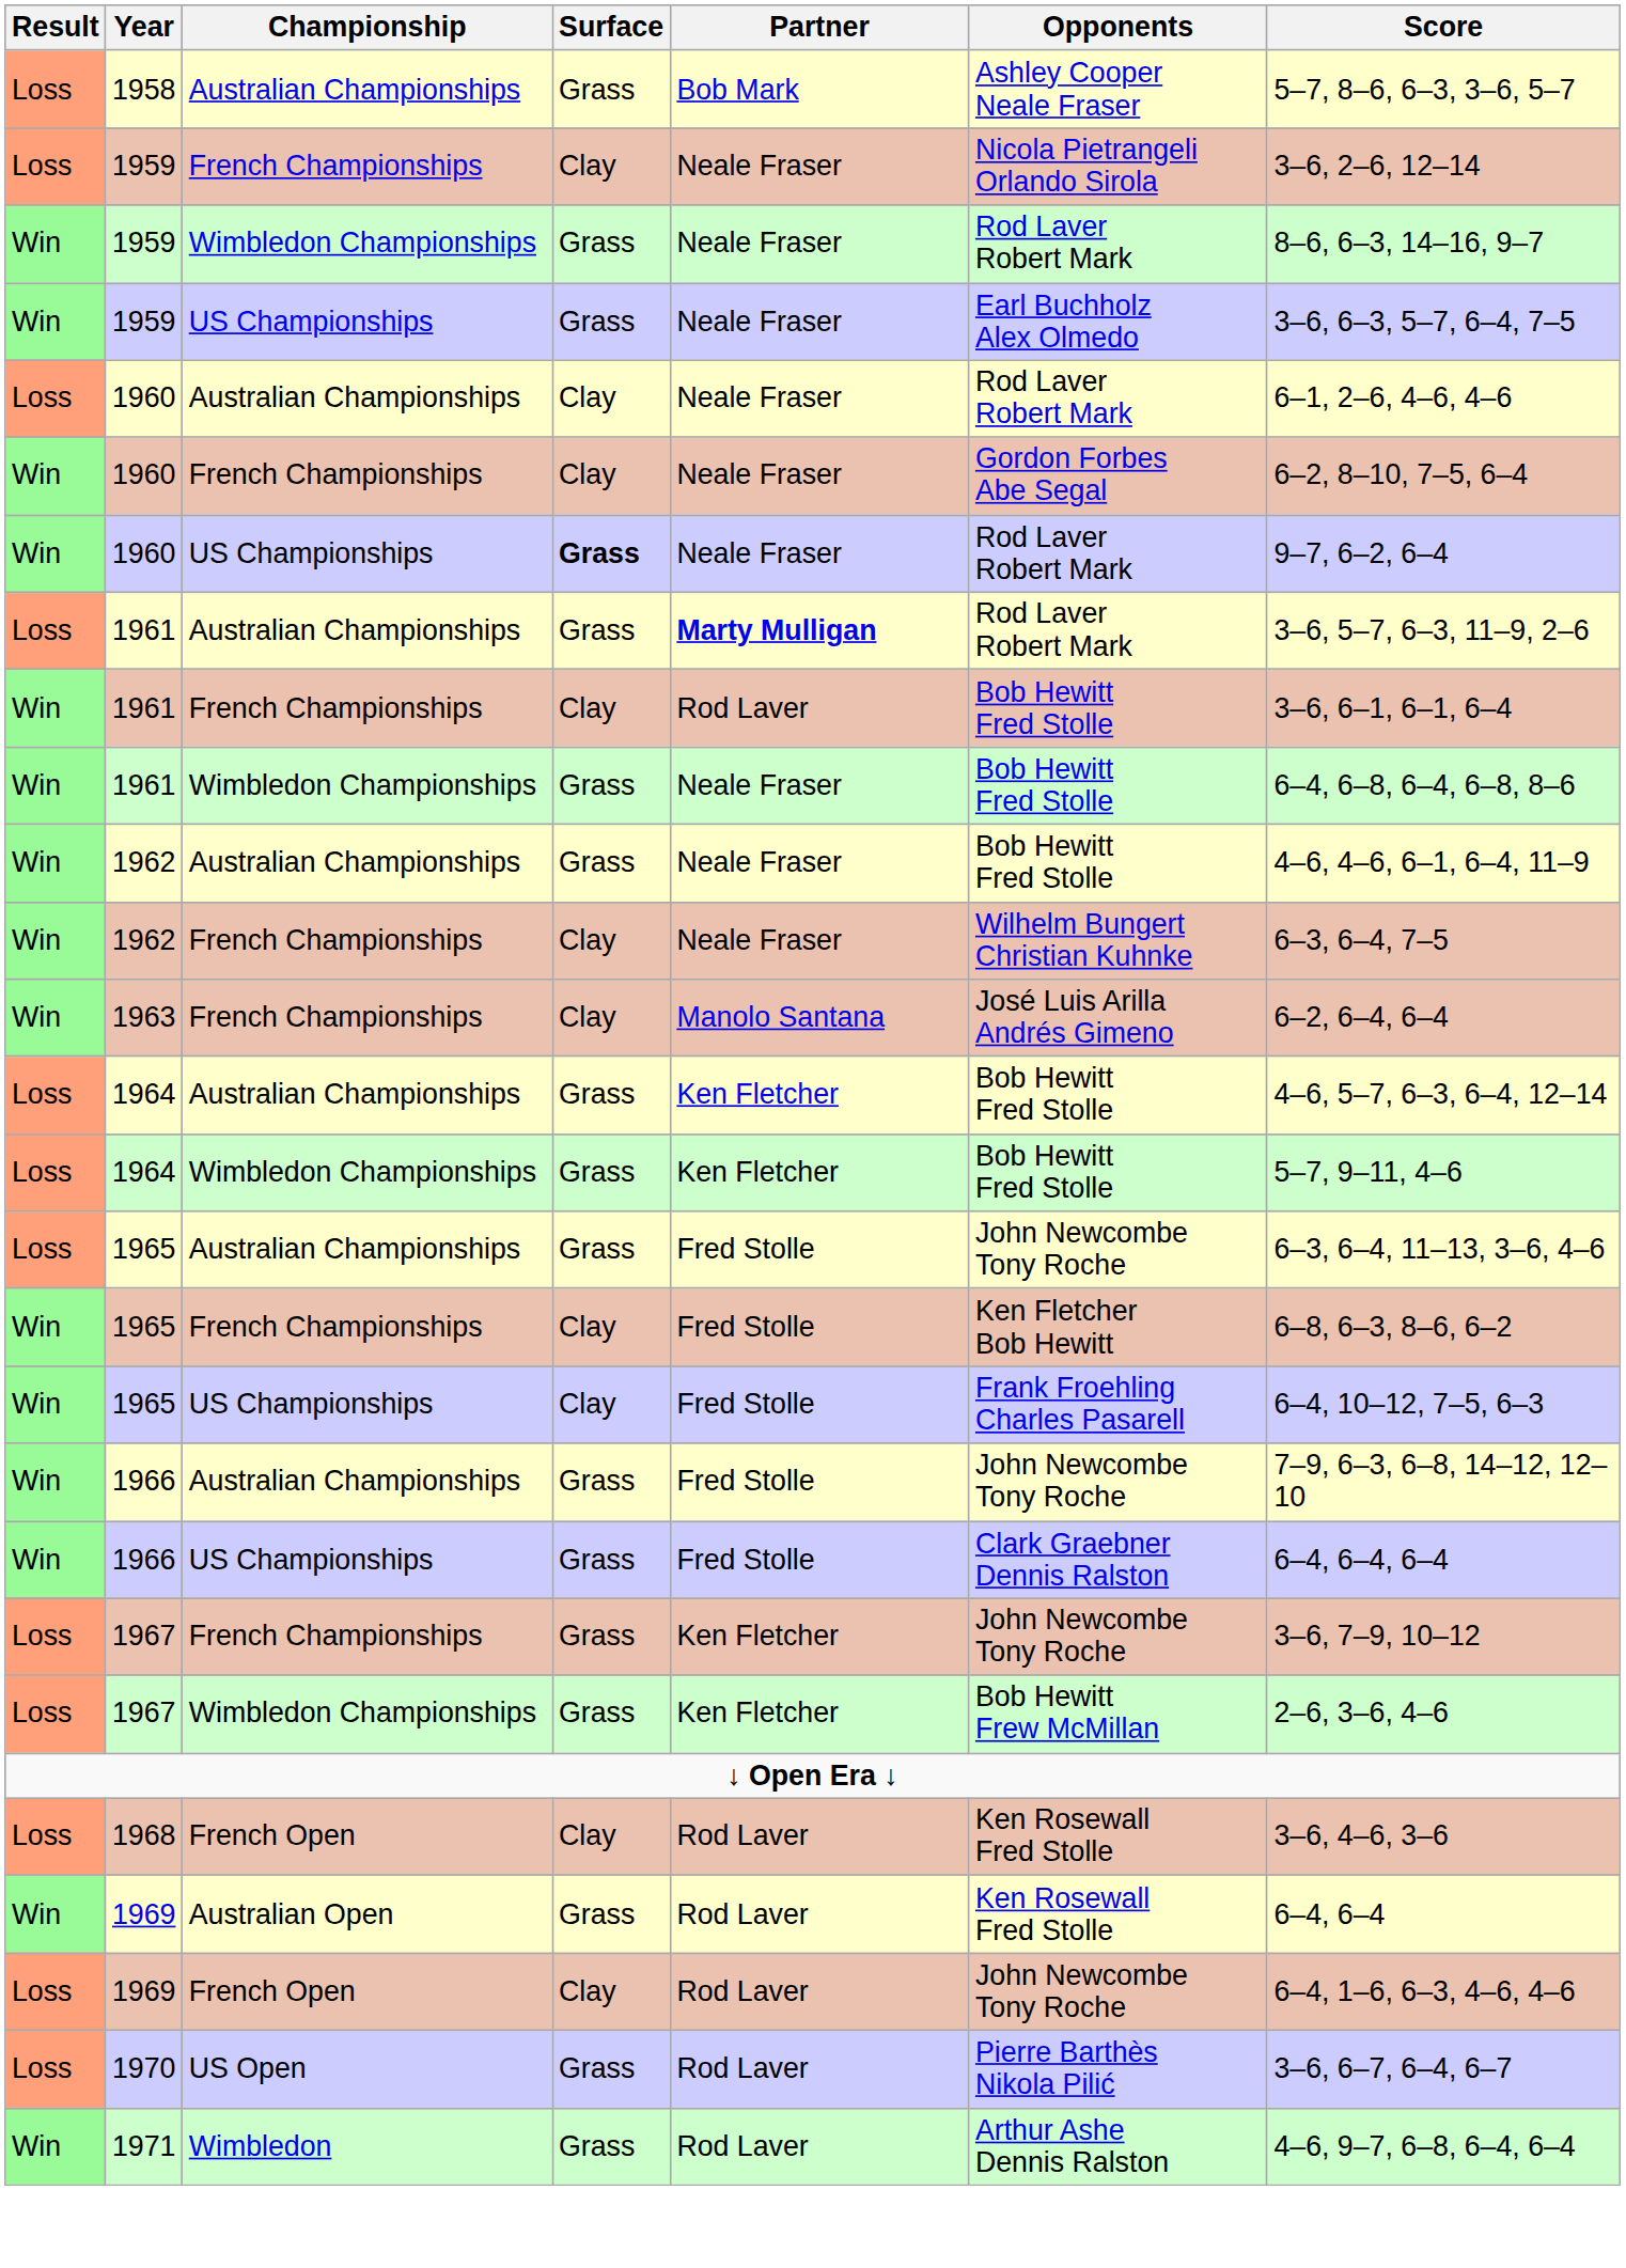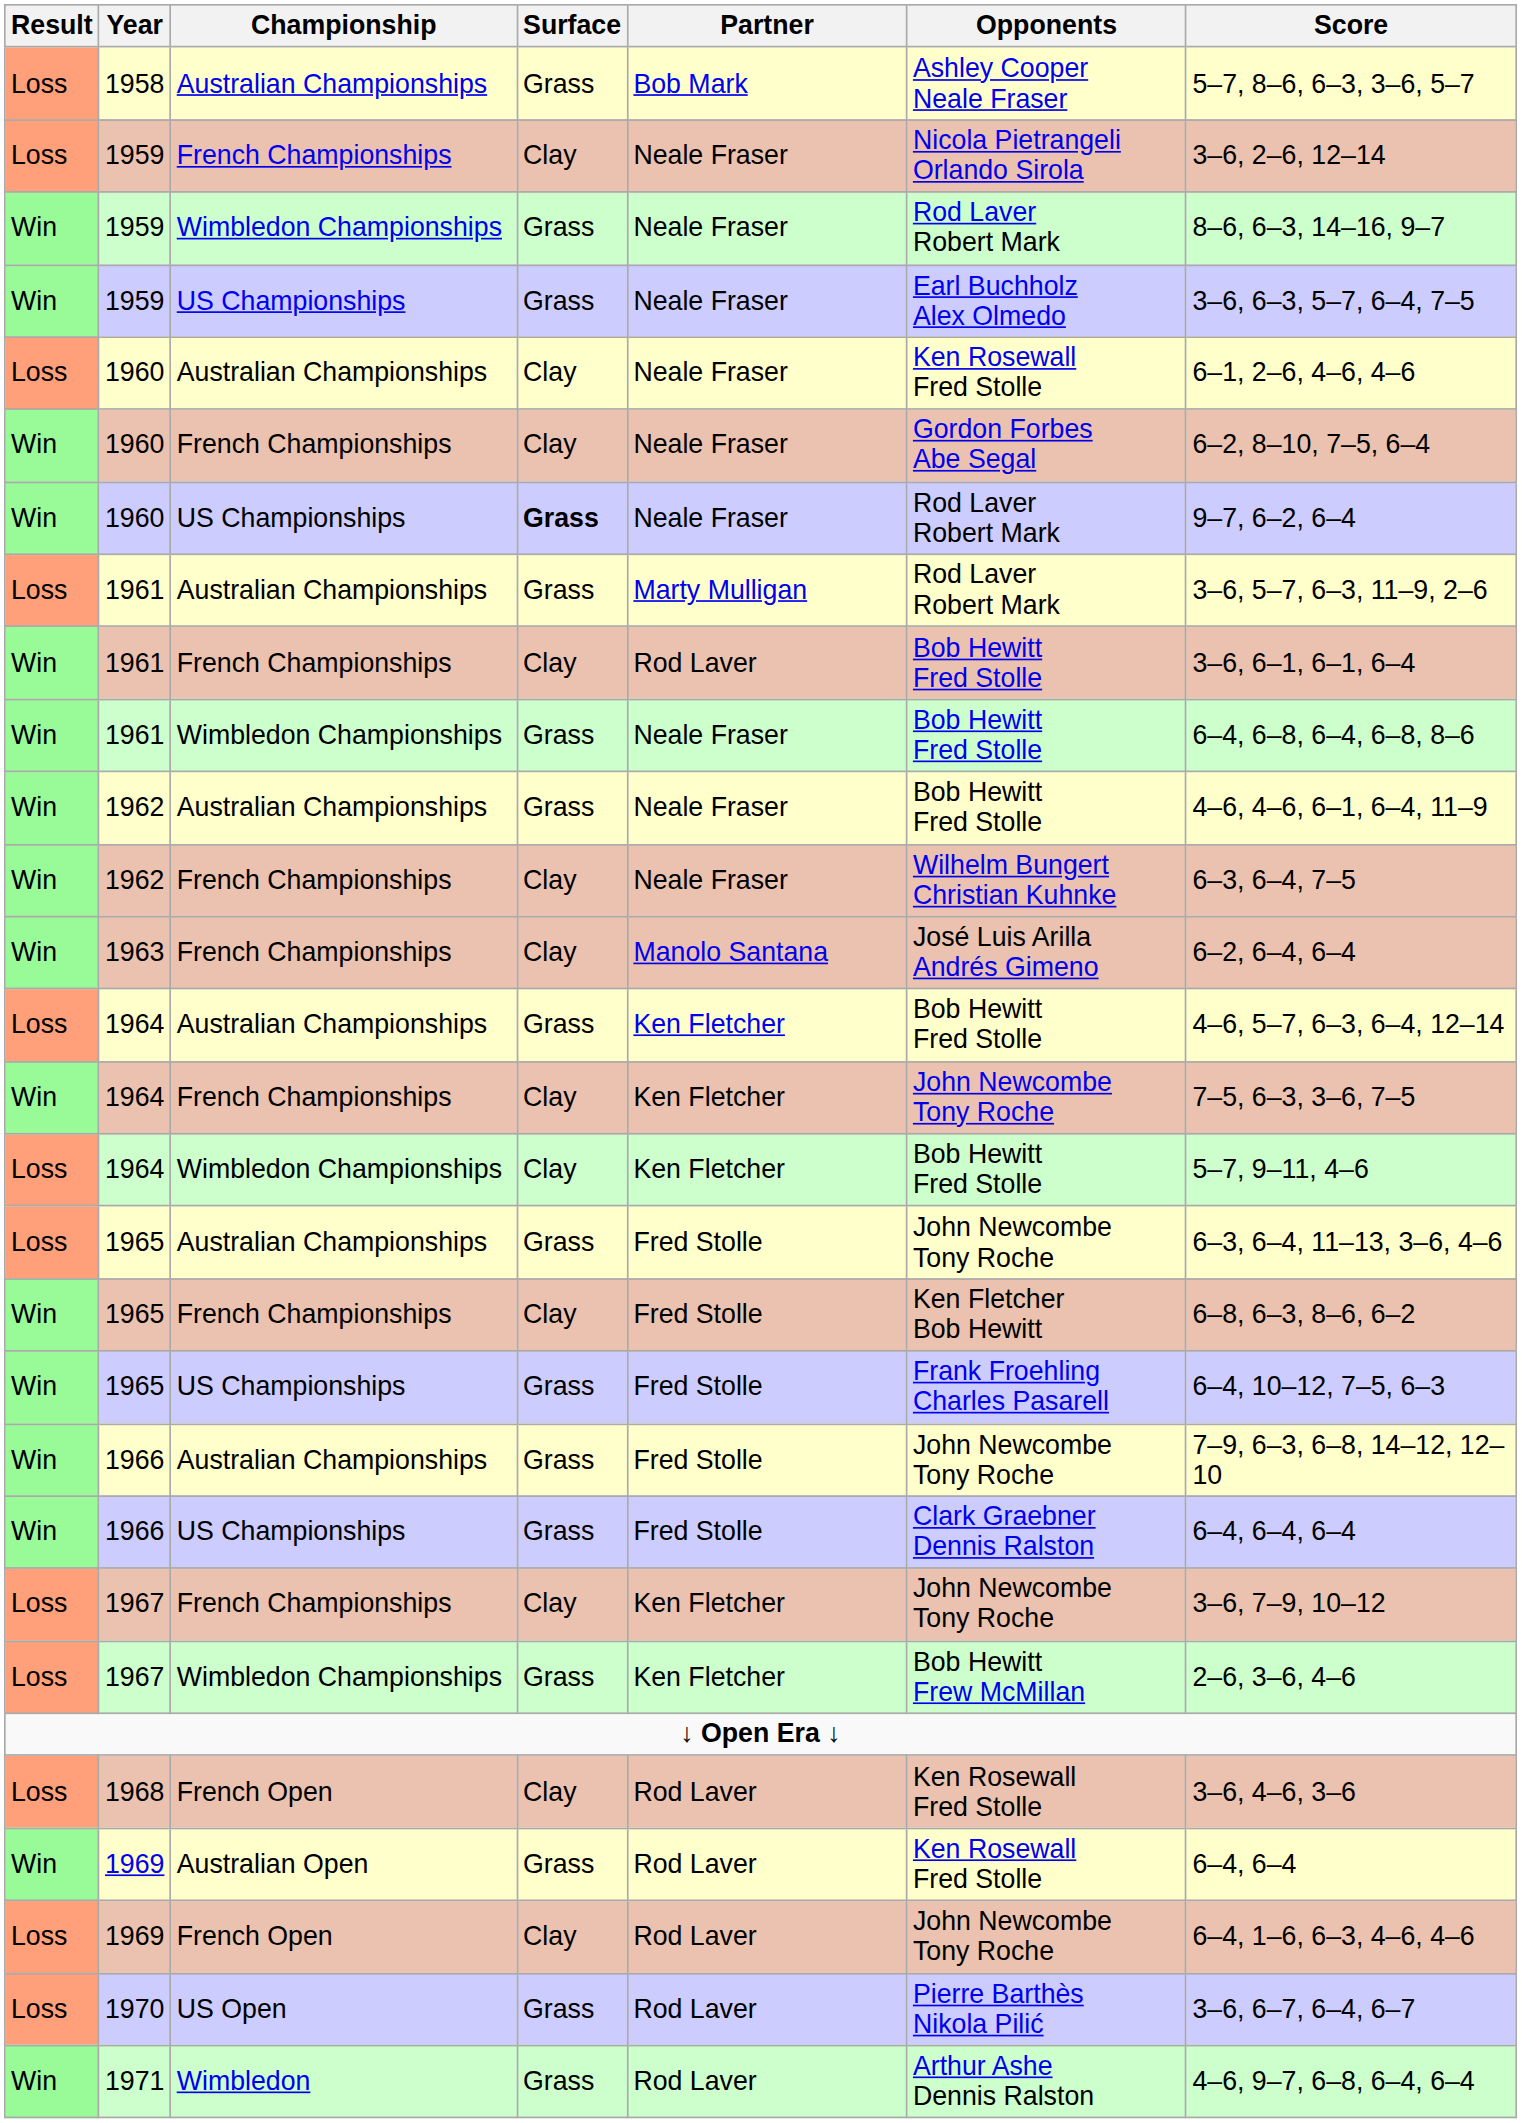 <table class="sortable wikitable">
 <tr>
 <th style="width:45px">Result</th>
 <th style="width:35px">Year</th>
 <th style="width:200px">Championship</th>
 <th style="width:50px">Surface</th>
 <th style="width:160px">Partner</th>
 <th style="width:160px">Opponents</th>
 <th style="width:190px" class="unsortable">Score</th>
 </tr>
 <tr style="background:#ffc;">
 <td style="background:#ffa07a;">Loss</td>
 <td>1958</td>
 <td><a href='#'>Australian Championships</a></td>
 <td>Grass</td>
 <td> <a href='#'>Bob Mark</a></td>
 <td> <a href='#'>Ashley Cooper</a> <br> <a href='#'>Neale Fraser</a></td>
 <td>5–7, 8–6, 6–3, 3–6, 5–7</td>
 </tr>
 <tr style="background:#ebc2af;">
 <td style="background:#ffa07a;">Loss</td>
 <td>1959</td>
 <td><a href='#'>French Championships</a></td>
 <td>Clay</td>
 <td> Neale Fraser</td>
 <td> <a href='#'>Nicola Pietrangeli</a> <br> <a href='#'>Orlando Sirola</a></td>
 <td>3–6, 2–6, 12–14</td>
 </tr>
 <tr style="background:#cfc;">
 <td style="background:#98fb98;">Win</td>
 <td>1959</td>
 <td><a href='#'>Wimbledon Championships</a></td>
 <td>Grass</td>
 <td> Neale Fraser</td>
 <td> <a href='#'>Rod Laver</a> <br>  Robert Mark</td>
 <td>8–6, 6–3, 14–16, 9–7</td>
 </tr>
 <tr style="background:#ccf;">
 <td style="background:#98fb98;">Win</td>
 <td>1959</td>
 <td><a href='#'>US Championships</a></td>
 <td>Grass</td>
 <td> Neale Fraser</td>
 <td> <a href='#'>Earl Buchholz</a> <br>  <a href='#'>Alex Olmedo</a></td>
 <td>3–6, 6–3, 5–7, 6–4, 7–5</td>
 </tr>
 <tr style="background:#ffc;">
 <td style="background:#ffa07a;">Loss</td>
 <td>1960</td>
 <td>Australian Championships</td>
 <td>Clay</td>
 <td> Neale Fraser</td>
-<td> Rod Laver <br>  <a href='#'>Robert Mark</a></td>
+<td> <a href='#'>Ken Rosewall</a> <br>  Fred Stolle</td>
 <td>6–1, 2–6, 4–6, 4–6</td>
 </tr>
 <tr style="background:#ebc2af;">
 <td style="background:#98fb98;">Win</td>
 <td>1960</td>
 <td>French Championships</td>
 <td>Clay</td>
 <td> Neale Fraser</td>
 <td> <a href='#'>Gordon Forbes</a> <br>  <a href='#'>Abe Segal</a></td>
 <td>6–2, 8–10, 7–5, 6–4</td>
 </tr>
 <tr style="background:#ccf;">
 <td style="background:#98fb98;">Win</td>
 <td>1960</td>
 <td>US Championships</td>
 <td><strong>Grass</strong></td>
 <td> Neale Fraser</td>
 <td> Rod Laver <br>  Robert Mark</td>
 <td>9–7, 6–2, 6–4</td>
 </tr>
 <tr style="background:#ffc;">
 <td style="background:#ffa07a;">Loss</td>
 <td>1961</td>
 <td>Australian Championships</td>
 <td>Grass</td>
-<td><strong> <a href='#'>Marty Mulligan</a></strong></td>
+<td> <a href='#'>Marty Mulligan</a></td>
 <td> Rod Laver <br>  Robert Mark</td>
 <td>3–6, 5–7, 6–3, 11–9, 2–6</td>
 </tr>
 <tr style="background:#ebc2af;">
 <td style="background:#98fb98;">Win</td>
 <td>1961</td>
 <td>French Championships</td>
 <td>Clay</td>
 <td> Rod Laver</td>
 <td> <a href='#'>Bob Hewitt</a> <br>  <a href='#'>Fred Stolle</a></td>
 <td>3–6, 6–1, 6–1, 6–4</td>
 </tr>
 <tr style="background:#cfc;">
 <td style="background:#98fb98;">Win</td>
 <td>1961</td>
 <td>Wimbledon Championships</td>
 <td>Grass</td>
 <td> Neale Fraser</td>
 <td> <a href='#'>Bob Hewitt</a> <br>  <a href='#'>Fred Stolle</a></td>
 <td>6–4, 6–8, 6–4, 6–8, 8–6</td>
 </tr>
 <tr style="background:#ffc;">
 <td style="background:#98fb98;">Win</td>
 <td>1962</td>
 <td>Australian Championships</td>
 <td>Grass</td>
 <td> Neale Fraser</td>
 <td> Bob Hewitt <br>  Fred Stolle</td>
 <td>4–6, 4–6, 6–1, 6–4, 11–9</td>
 </tr>
 <tr style="background:#ebc2af;">
 <td style="background:#98fb98;">Win</td>
 <td>1962</td>
 <td>French Championships</td>
 <td>Clay</td>
 <td> Neale Fraser</td>
 <td> <a href='#'>Wilhelm Bungert</a> <br>  <a href='#'>Christian Kuhnke</a></td>
 <td>6–3, 6–4, 7–5</td>
 </tr>
 <tr style="background:#ebc2af;">
 <td style="background:#98fb98;">Win</td>
 <td>1963</td>
 <td>French Championships</td>
 <td>Clay</td>
 <td> <a href='#'>Manolo Santana</a></td>
 <td> José Luis Arilla <br>  <a href='#'>Andrés Gimeno</a></td>
 <td>6–2, 6–4, 6–4</td>
 </tr>
 <tr style="background:#ffc;">
 <td style="background:#ffa07a;">Loss</td>
 <td>1964</td>
 <td>Australian Championships</td>
 <td>Grass</td>
 <td> <a href='#'>Ken Fletcher</a></td>
 <td> Bob Hewitt <br>  Fred Stolle</td>
 <td>4–6, 5–7, 6–3, 6–4, 12–14</td>
 </tr>
+<tr style="background:#ebc2af;">
+<td style="background:#98fb98;">Win</td>
+<td>1964</td>
+<td>French Championships</td>
+<td>Clay</td>
+<td> Ken Fletcher</td>
+<td> <a href='#'>John Newcombe</a> <br>  <a href='#'>Tony Roche</a></td>
+<td>7–5, 6–3, 3–6, 7–5</td>
+</tr>
 <tr style="background:#cfc;">
 <td style="background:#ffa07a;">Loss</td>
 <td>1964</td>
 <td>Wimbledon Championships</td>
-<td>Grass</td>
+<td>Clay</td>
 <td> Ken Fletcher</td>
 <td> Bob Hewitt <br>  Fred Stolle</td>
 <td>5–7, 9–11, 4–6</td>
 </tr>
 <tr style="background:#ffc;">
 <td style="background:#ffa07a;">Loss</td>
 <td>1965</td>
 <td>Australian Championships</td>
 <td>Grass</td>
 <td> Fred Stolle</td>
 <td> John Newcombe <br>  Tony Roche</td>
 <td>6–3, 6–4, 11–13, 3–6, 4–6</td>
 </tr>
 <tr style="background:#ebc2af;">
 <td style="background:#98fb98;">Win</td>
 <td>1965</td>
 <td>French Championships</td>
 <td>Clay</td>
 <td> Fred Stolle</td>
 <td> Ken Fletcher <br>  Bob Hewitt</td>
 <td>6–8, 6–3, 8–6, 6–2</td>
 </tr>
 <tr style="background:#ccf;">
 <td style="background:#98fb98;">Win</td>
 <td>1965</td>
 <td>US Championships</td>
-<td>Clay</td>
+<td>Grass</td>
 <td> Fred Stolle</td>
 <td> <a href='#'>Frank Froehling</a> <br>  <a href='#'>Charles Pasarell</a></td>
 <td>6–4, 10–12, 7–5, 6–3</td>
 </tr>
 <tr style="background:#ffc;">
 <td style="background:#98fb98;">Win</td>
 <td>1966</td>
 <td>Australian Championships</td>
 <td>Grass</td>
 <td> Fred Stolle</td>
 <td> John Newcombe <br>  Tony Roche</td>
 <td>7–9, 6–3, 6–8, 14–12, 12–10</td>
 </tr>
 <tr style="background:#ccf;">
 <td style="background:#98fb98;">Win</td>
 <td>1966</td>
 <td>US Championships</td>
 <td>Grass</td>
 <td> Fred Stolle</td>
 <td> <a href='#'>Clark Graebner</a> <br>  <a href='#'>Dennis Ralston</a></td>
 <td>6–4, 6–4, 6–4</td>
 </tr>
 <tr style="background:#ebc2af;">
 <td style="background:#ffa07a;">Loss</td>
 <td>1967</td>
 <td>French Championships</td>
-<td>Grass</td>
+<td>Clay</td>
 <td> Ken Fletcher</td>
 <td> John Newcombe <br>  Tony Roche</td>
 <td>3–6, 7–9, 10–12</td>
 </tr>
 <tr style="background:#cfc;">
 <td style="background:#ffa07a;">Loss</td>
 <td>1967</td>
 <td>Wimbledon Championships</td>
 <td>Grass</td>
 <td> Ken Fletcher</td>
 <td> Bob Hewitt <br>  <a href='#'>Frew McMillan</a></td>
 <td>2–6, 3–6, 4–6</td>
 </tr>
 <tr>
 <td style="text-align:center;" colspan="7"><strong>↓ Open Era ↓</strong></td>
 </tr>
 <tr style="background:#ebc2af;">
 <td style="background:#ffa07a;">Loss</td>
 <td>1968</td>
 <td>French Open</td>
 <td>Clay</td>
 <td> Rod Laver</td>
 <td> Ken Rosewall <br>  Fred Stolle</td>
 <td>3–6, 4–6, 3–6</td>
 </tr>
 <tr style="background:#ffc;">
 <td style="background:#98fb98;">Win</td>
 <td><a href='#'>1969</a></td>
 <td>Australian Open</td>
 <td>Grass</td>
 <td> Rod Laver</td>
 <td> <a href='#'>Ken Rosewall</a> <br>  Fred Stolle</td>
 <td>6–4, 6–4</td>
 </tr>
 <tr style="background:#ebc2af;">
 <td style="background:#ffa07a;">Loss</td>
 <td>1969</td>
 <td>French Open</td>
 <td>Clay</td>
 <td> Rod Laver</td>
 <td> John Newcombe <br>  Tony Roche</td>
 <td>6–4, 1–6, 6–3, 4–6, 4–6</td>
 </tr>
 <tr style="background:#ccf;">
 <td style="background:#ffa07a;">Loss</td>
 <td>1970</td>
 <td>US Open</td>
 <td>Grass</td>
 <td> Rod Laver</td>
 <td> <a href='#'>Pierre Barthès</a> <br>  <a href='#'>Nikola Pilić</a></td>
 <td>3–6, 6–7, 6–4, 6–7</td>
 </tr>
 <tr style="background:#cfc;">
 <td style="background:#98fb98;">Win</td>
 <td>1971</td>
 <td><a href='#'>Wimbledon</a></td>
 <td>Grass</td>
 <td> Rod Laver</td>
 <td> <a href='#'>Arthur Ashe</a> <br>  Dennis Ralston</td>
 <td>4–6, 9–7, 6–8, 6–4, 6–4</td>
 </tr>
 </table>
